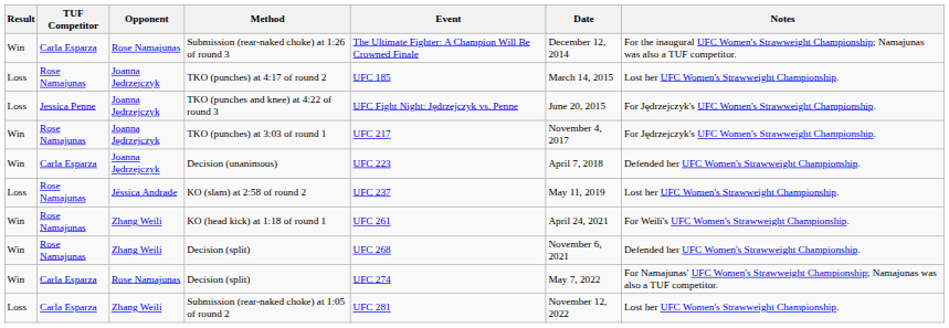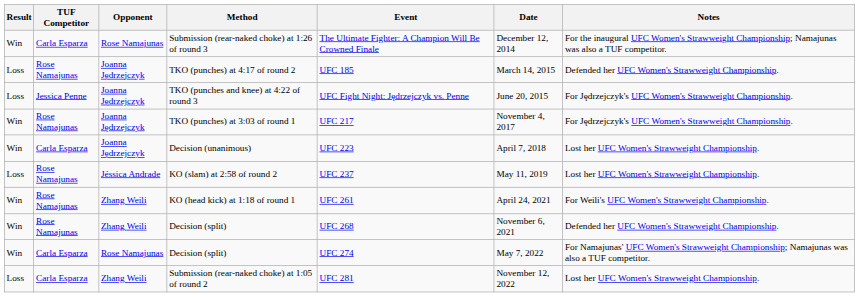 <table class="wikitable sortable" style="font-size:85%; text-align:left; width:99%;">
 <tr>
 <th>Result</th>
 <th>TUF Competitor</th>
 <th>Opponent</th>
 <th>Method</th>
 <th>Event</th>
 <th>Date</th>
 <th>Notes</th>
 </tr>
 <tr>
 <td>Win</td>
 <td><a href='#'>Carla Esparza</a></td>
 <td><a href='#'>Rose Namajunas</a></td>
 <td>Submission (rear-naked choke) at 1:26 of round 3</td>
 <td><a href='#'>The Ultimate Fighter: A Champion Will Be Crowned Finale</a></td>
 <td>December 12, 2014</td>
 <td>For the inaugural <a href='#'>UFC Women's Strawweight Championship</a>; Namajunas was also a TUF competitor.</td>
 </tr>
 <tr>
 <td>Loss</td>
 <td><a href='#'>Rose Namajunas</a></td>
 <td><a href='#'>Joanna Jędrzejczyk</a></td>
 <td>TKO (punches) at 4:17 of round 2</td>
 <td><a href='#'>UFC 185</a></td>
 <td>March 14, 2015</td>
-<td>Lost her <a href='#'>UFC Women's Strawweight Championship</a>.</td>
+<td>Defended her <a href='#'>UFC Women's Strawweight Championship</a>.</td>
 </tr>
 <tr>
 <td>Loss</td>
 <td><a href='#'>Jessica Penne</a></td>
 <td><a href='#'>Joanna Jędrzejczyk</a></td>
 <td>TKO (punches and knee) at 4:22 of round 3</td>
 <td><a href='#'>UFC Fight Night: Jędrzejczyk vs. Penne</a></td>
 <td>June 20, 2015</td>
 <td>For Jędrzejczyk's <a href='#'>UFC Women's Strawweight Championship</a>.</td>
 </tr>
 <tr>
 <td>Win</td>
 <td><a href='#'>Rose Namajunas</a></td>
 <td><a href='#'>Joanna Jędrzejczyk</a></td>
 <td>TKO (punches) at 3:03 of round 1</td>
 <td><a href='#'>UFC 217</a></td>
 <td>November 4, 2017</td>
 <td>For Jędrzejczyk's <a href='#'>UFC Women's Strawweight Championship</a>.</td>
 </tr>
 <tr>
 <td>Win</td>
 <td><a href='#'>Carla Esparza</a></td>
 <td><a href='#'>Joanna Jędrzejczyk</a></td>
 <td>Decision (unanimous)</td>
 <td><a href='#'>UFC 223</a></td>
 <td>April 7, 2018</td>
-<td>Defended her <a href='#'>UFC Women's Strawweight Championship</a>.</td>
+<td>Lost her <a href='#'>UFC Women's Strawweight Championship</a>.</td>
 </tr>
 <tr>
 <td>Loss</td>
 <td><a href='#'>Rose Namajunas</a></td>
 <td><a href='#'>Jéssica Andrade</a></td>
 <td>KO (slam) at 2:58 of round 2</td>
 <td><a href='#'>UFC 237</a></td>
 <td>May 11, 2019</td>
 <td>Lost her <a href='#'>UFC Women's Strawweight Championship</a>.</td>
 </tr>
 <tr>
 <td>Win</td>
 <td><a href='#'>Rose Namajunas</a></td>
 <td><a href='#'>Zhang Weili</a></td>
 <td>KO (head kick) at 1:18 of round 1</td>
 <td><a href='#'>UFC 261</a></td>
 <td>April 24, 2021</td>
 <td>For Weili's <a href='#'>UFC Women's Strawweight Championship</a>.</td>
 </tr>
 <tr>
 <td>Win</td>
 <td><a href='#'>Rose Namajunas</a></td>
 <td><a href='#'>Zhang Weili</a></td>
 <td>Decision (split)</td>
 <td><a href='#'>UFC 268</a></td>
 <td>November 6, 2021</td>
 <td>Defended her <a href='#'>UFC Women's Strawweight Championship</a>.</td>
 </tr>
 <tr>
 <td>Win</td>
 <td><a href='#'>Carla Esparza</a></td>
 <td><a href='#'>Rose Namajunas</a></td>
 <td>Decision (split)</td>
 <td><a href='#'>UFC 274</a></td>
 <td>May 7, 2022</td>
 <td>For Namajunas' <a href='#'>UFC Women's Strawweight Championship</a>; Namajunas was also a TUF competitor.</td>
 </tr>
 <tr>
 <td>Loss</td>
 <td><a href='#'>Carla Esparza</a></td>
 <td><a href='#'>Zhang Weili</a></td>
 <td>Submission (rear-naked choke) at 1:05 of round 2</td>
 <td><a href='#'>UFC 281</a></td>
 <td>November 12, 2022</td>
 <td>Lost her <a href='#'>UFC Women's Strawweight Championship</a>.</td>
 </tr>
 </table>
